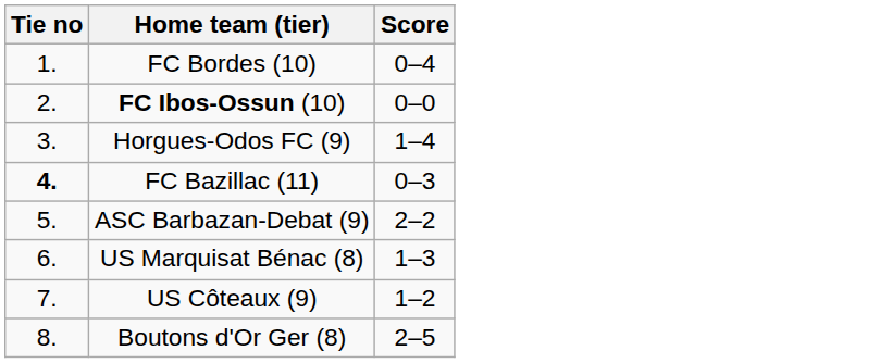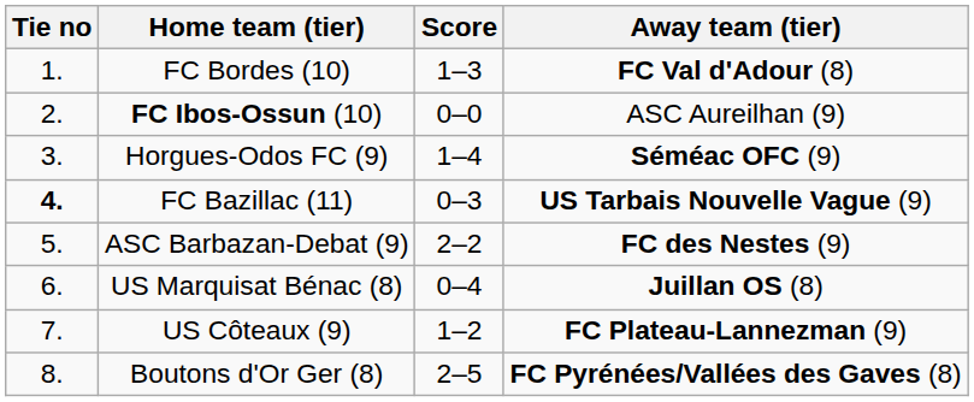 <table class="wikitable" style="text-align: center">
 <tr>
 <th>Tie no</th>
 <th>Home team (tier)</th>
 <th>Score</th>
+<th>Away team (tier)</th>
 </tr>
 <tr>
 <td>1.</td>
 <td>FC Bordes (10)</td>
-<td>0–4</td>
+<td>1–3</td>
+<td><strong>FC Val d'Adour</strong> (8)</td>
 </tr>
 <tr>
 <td>2.</td>
 <td><strong>FC Ibos-Ossun</strong> (10)</td>
 <td>0–0 </td>
+<td>ASC Aureilhan (9)</td>
 </tr>
 <tr>
 <td>3.</td>
 <td>Horgues-Odos FC (9)</td>
 <td>1–4</td>
+<td><strong>Séméac OFC</strong> (9)</td>
 </tr>
 <tr>
 <td><strong>4.</strong></td>
 <td>FC Bazillac (11)</td>
 <td>0–3</td>
+<td><strong>US Tarbais Nouvelle Vague</strong> (9)</td>
 </tr>
 <tr>
 <td>5.</td>
 <td>ASC Barbazan-Debat (9)</td>
 <td>2–2 </td>
+<td><strong>FC des Nestes</strong> (9)</td>
 </tr>
 <tr>
 <td>6.</td>
 <td>US Marquisat Bénac (8)</td>
-<td>1–3</td>
+<td>0–4</td>
+<td><strong>Juillan OS</strong> (8)</td>
 </tr>
 <tr>
 <td>7.</td>
 <td>US Côteaux (9)</td>
 <td>1–2</td>
+<td><strong>FC Plateau-Lannezman</strong> (9)</td>
 </tr>
 <tr>
 <td>8.</td>
 <td>Boutons d'Or Ger (8)</td>
 <td>2–5</td>
+<td><strong>FC Pyrénées/Vallées des Gaves</strong> (8)</td>
 </tr>
 </table>
